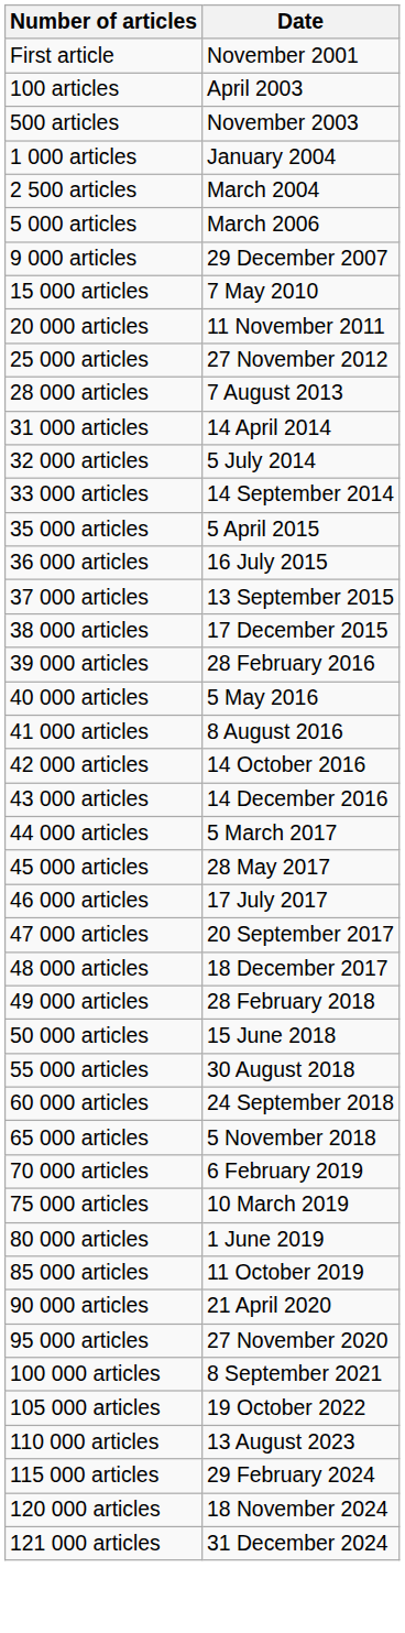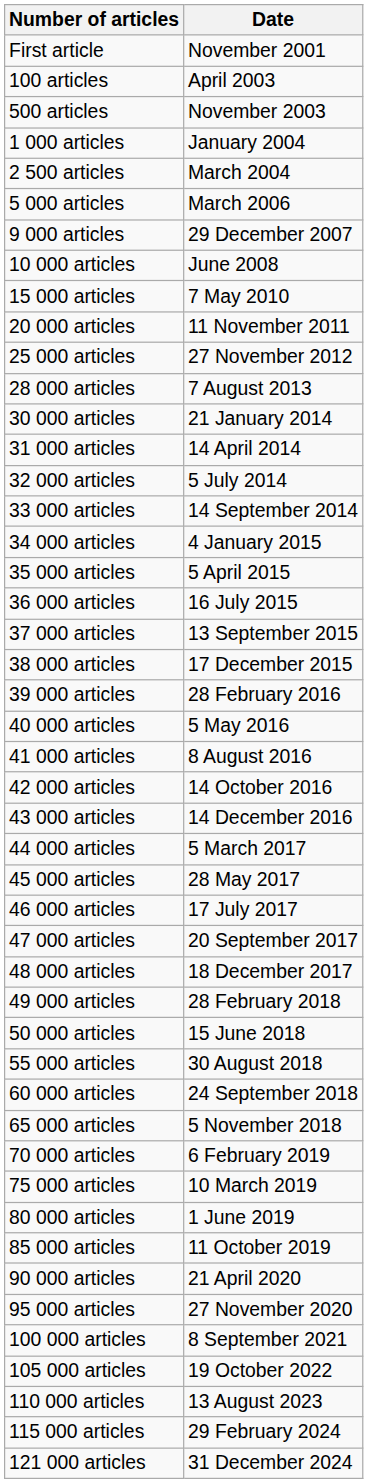 <table class="wikitable">
 <tr>
 <th>Number of articles</th>
 <th>Date</th>
 </tr>
 <tr>
 <td>First article</td>
 <td>November 2001</td>
 </tr>
 <tr>
 <td>100 articles</td>
 <td>April 2003</td>
 </tr>
 <tr>
 <td>500 articles</td>
 <td>November 2003</td>
 </tr>
 <tr>
 <td>1 000 articles</td>
 <td>January 2004</td>
 </tr>
 <tr>
 <td>2 500 articles</td>
 <td>March 2004</td>
 </tr>
 <tr>
 <td>5 000 articles</td>
 <td>March 2006</td>
 </tr>
 <tr>
 <td>9 000 articles</td>
 <td>29 December 2007</td>
 </tr>
 <tr>
+<td>10 000 articles</td>
+<td>June 2008</td>
+</tr>
+<tr>
 <td>15 000 articles</td>
 <td>7 May 2010</td>
 </tr>
 <tr>
 <td>20 000 articles</td>
 <td>11 November 2011</td>
 </tr>
 <tr>
 <td>25 000 articles</td>
 <td>27 November 2012</td>
 </tr>
 <tr>
 <td>28 000 articles</td>
 <td>7 August 2013</td>
 </tr>
 <tr>
+<td>30 000 articles</td>
+<td>21 January 2014</td>
+</tr>
+<tr>
 <td>31 000 articles</td>
 <td>14 April 2014</td>
 </tr>
 <tr>
 <td>32 000 articles</td>
 <td>5 July 2014</td>
 </tr>
 <tr>
 <td>33 000 articles</td>
 <td>14 September 2014</td>
+</tr>
+<tr>
+<td>34 000 articles</td>
+<td>4 January 2015</td>
 </tr>
 <tr>
 <td>35 000 articles</td>
 <td>5 April 2015</td>
 </tr>
 <tr>
 <td>36 000 articles</td>
 <td>16 July 2015</td>
 </tr>
 <tr>
 <td>37 000 articles</td>
 <td>13 September 2015</td>
 </tr>
 <tr>
 <td>38 000 articles</td>
 <td>17 December 2015</td>
 </tr>
 <tr>
 <td>39 000 articles</td>
 <td>28 February 2016</td>
 </tr>
 <tr>
 <td>40 000 articles</td>
 <td>5 May 2016</td>
 </tr>
 <tr>
 <td>41 000 articles</td>
 <td>8 August 2016</td>
 </tr>
 <tr>
 <td>42 000 articles</td>
 <td>14 October 2016</td>
 </tr>
 <tr>
 <td>43 000 articles</td>
 <td>14 December 2016</td>
 </tr>
 <tr>
 <td>44 000 articles</td>
 <td>5 March 2017</td>
 </tr>
 <tr>
 <td>45 000 articles</td>
 <td>28 May 2017</td>
 </tr>
 <tr>
 <td>46 000 articles</td>
 <td>17 July 2017</td>
 </tr>
 <tr>
 <td>47 000 articles</td>
 <td>20 September 2017</td>
 </tr>
 <tr>
 <td>48 000 articles</td>
 <td>18 December 2017</td>
 </tr>
 <tr>
 <td>49 000 articles</td>
 <td>28 February 2018</td>
 </tr>
 <tr>
 <td>50 000 articles</td>
 <td>15 June 2018</td>
 </tr>
 <tr>
 <td>55 000 articles</td>
 <td>30 August 2018</td>
 </tr>
 <tr>
 <td>60 000 articles</td>
 <td>24 September 2018</td>
 </tr>
 <tr>
 <td>65 000 articles</td>
 <td>5 November 2018</td>
 </tr>
 <tr>
 <td>70 000 articles</td>
 <td>6 February 2019</td>
 </tr>
 <tr>
 <td>75 000 articles</td>
 <td>10 March 2019</td>
 </tr>
 <tr>
 <td>80 000 articles</td>
 <td>1 June 2019</td>
 </tr>
 <tr>
 <td>85 000 articles</td>
 <td>11 October 2019</td>
 </tr>
 <tr>
 <td>90 000 articles</td>
 <td>21 April 2020</td>
 </tr>
 <tr>
 <td>95 000 articles</td>
 <td>27 November 2020</td>
 </tr>
 <tr>
 <td>100 000 articles</td>
 <td>8 September 2021</td>
 </tr>
 <tr>
 <td>105 000 articles</td>
 <td>19 October 2022</td>
 </tr>
 <tr>
 <td>110 000 articles</td>
 <td>13 August 2023</td>
 </tr>
 <tr>
 <td>115 000 articles</td>
 <td>29 February 2024</td>
 </tr>
 <tr>
-<td>120 000 articles</td>
-<td>18 November 2024</td>
-</tr>
-<tr>
 <td>121 000 articles</td>
 <td>31 December 2024</td>
 </tr>
 </table>
